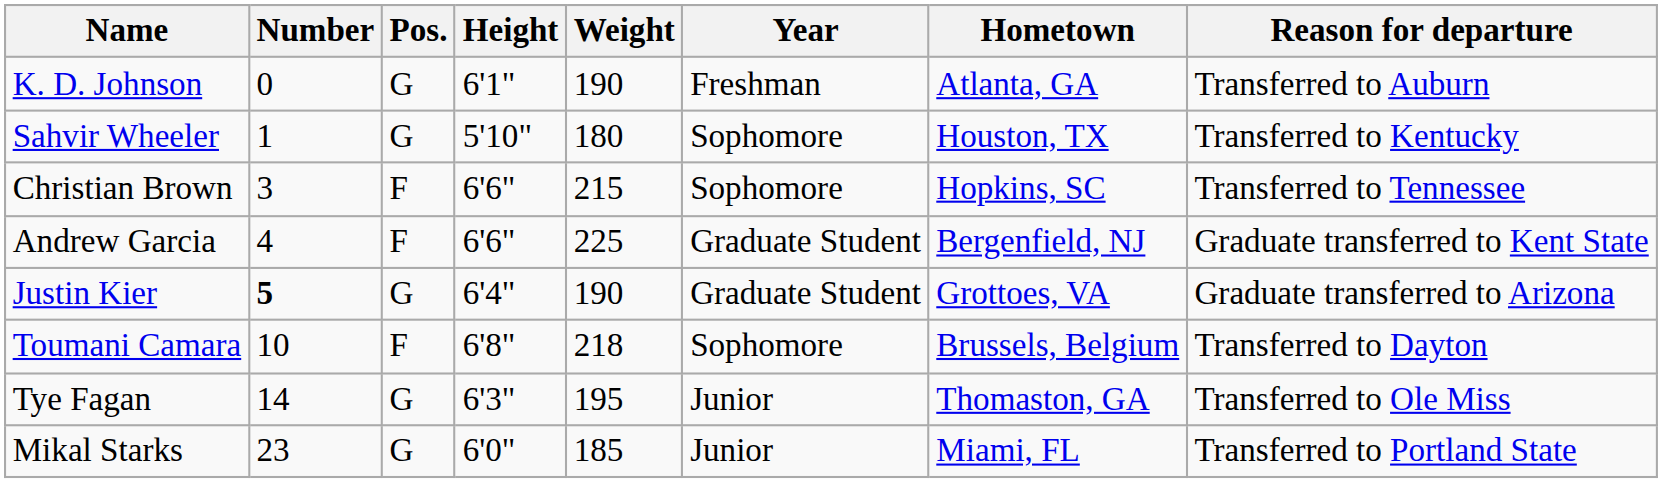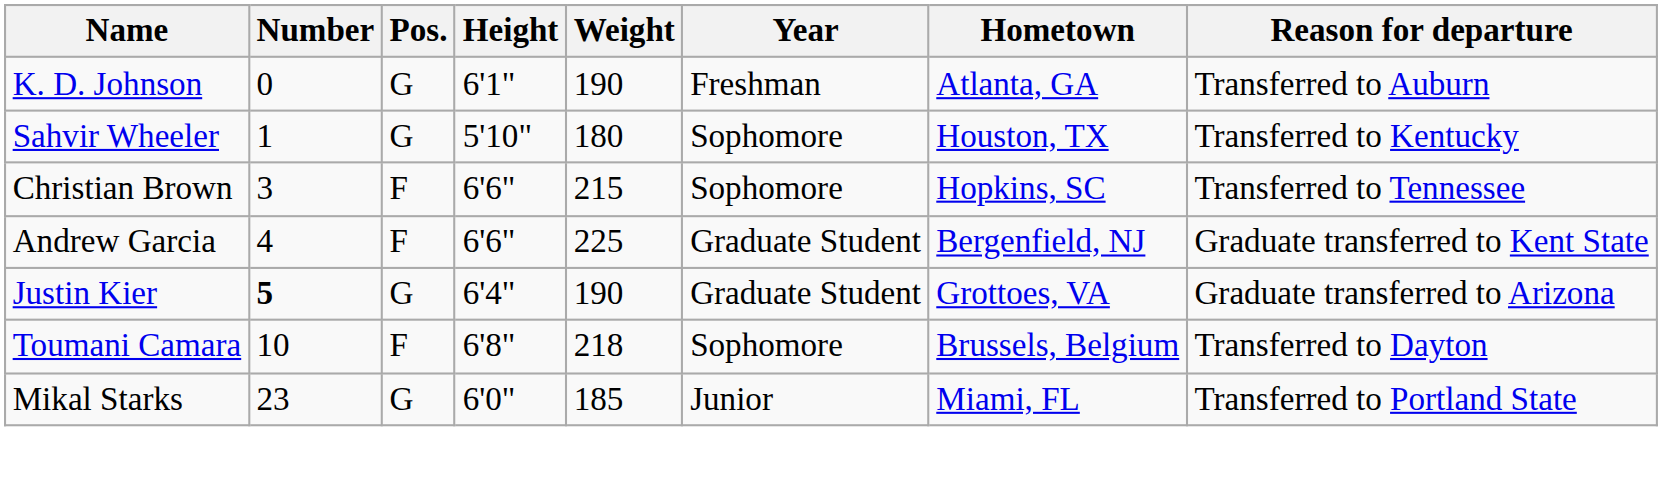 <table class="wikitable sortable" border="1">
 <tr>
 <th>Name</th>
 <th>Number</th>
 <th>Pos.</th>
 <th>Height</th>
 <th>Weight</th>
 <th>Year</th>
 <th>Hometown</th>
 <th class="unsortable">Reason for departure</th>
 </tr>
 <tr>
 <td><a href='#'>K. D. Johnson</a></td>
 <td>0</td>
 <td>G</td>
 <td>6'1"</td>
 <td>190</td>
 <td>Freshman</td>
 <td><a href='#'>Atlanta, GA</a></td>
 <td>Transferred to <a href='#'>Auburn</a></td>
 </tr>
 <tr>
 <td><a href='#'>Sahvir Wheeler</a></td>
 <td>1</td>
 <td>G</td>
 <td>5'10"</td>
 <td>180</td>
 <td>Sophomore</td>
 <td><a href='#'>Houston, TX</a></td>
 <td>Transferred to <a href='#'>Kentucky</a></td>
 </tr>
 <tr>
 <td>Christian Brown</td>
 <td>3</td>
 <td>F</td>
 <td>6'6"</td>
 <td>215</td>
 <td>Sophomore</td>
 <td><a href='#'>Hopkins, SC</a></td>
 <td>Transferred to <a href='#'>Tennessee</a></td>
 </tr>
 <tr>
 <td>Andrew Garcia</td>
 <td>4</td>
 <td>F</td>
 <td>6'6"</td>
 <td>225</td>
 <td>Graduate Student</td>
 <td><a href='#'>Bergenfield, NJ</a></td>
 <td>Graduate transferred to <a href='#'>Kent State</a></td>
 </tr>
 <tr>
 <td><a href='#'>Justin Kier</a></td>
 <td><strong>5</strong></td>
 <td>G</td>
 <td>6'4"</td>
 <td>190</td>
 <td>Graduate Student</td>
 <td><a href='#'>Grottoes, VA</a></td>
 <td>Graduate transferred to <a href='#'>Arizona</a></td>
 </tr>
 <tr>
 <td><a href='#'>Toumani Camara</a></td>
 <td>10</td>
 <td>F</td>
 <td>6'8"</td>
 <td>218</td>
 <td>Sophomore</td>
 <td><a href='#'>Brussels, Belgium</a></td>
 <td>Transferred to <a href='#'>Dayton</a></td>
 </tr>
 <tr>
-<td>Tye Fagan</td>
-<td>14</td>
-<td>G</td>
-<td>6'3"</td>
-<td>195</td>
-<td>Junior</td>
-<td><a href='#'>Thomaston, GA</a></td>
-<td>Transferred to <a href='#'>Ole Miss</a></td>
-</tr>
-<tr>
 <td>Mikal Starks</td>
 <td>23</td>
 <td>G</td>
 <td>6'0"</td>
 <td>185</td>
 <td>Junior</td>
 <td><a href='#'>Miami, FL</a></td>
 <td>Transferred to <a href='#'>Portland State</a></td>
 </tr>
 </table>
